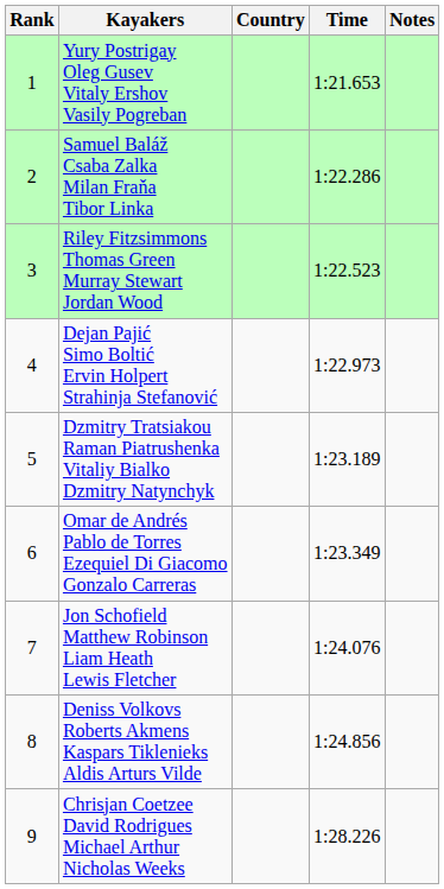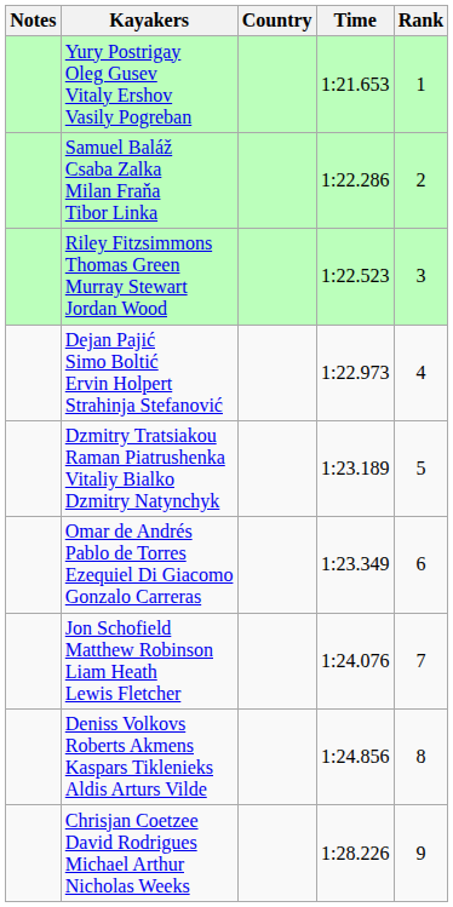 <table class="wikitable" style="text-align:center">
 <tr>
-<th>Rank</th>
+<th>Notes</th>
 <th>Kayakers</th>
 <th>Country</th>
 <th>Time</th>
-<th>Notes</th>
+<th>Rank</th>
 </tr>
 <tr bgcolor=bbffbb>
-<td>1</td>
+<td></td>
 <td align="left"><a href='#'>Yury Postrigay</a><br><a href='#'>Oleg Gusev</a><br><a href='#'>Vitaly Ershov</a><br><a href='#'>Vasily Pogreban</a></td>
 <td align="left"></td>
 <td>1:21.653</td>
-<td></td>
+<td>1</td>
 </tr>
 <tr bgcolor=bbffbb>
-<td>2</td>
+<td></td>
 <td align="left"><a href='#'>Samuel Baláž</a><br><a href='#'>Csaba Zalka</a><br><a href='#'>Milan Fraňa</a><br><a href='#'>Tibor Linka</a></td>
 <td align="left"></td>
 <td>1:22.286</td>
-<td></td>
+<td>2</td>
 </tr>
 <tr bgcolor=bbffbb>
-<td>3</td>
+<td></td>
 <td align="left"><a href='#'>Riley Fitzsimmons</a><br><a href='#'>Thomas Green</a><br><a href='#'>Murray Stewart</a><br><a href='#'>Jordan Wood</a></td>
 <td align="left"></td>
 <td>1:22.523</td>
-<td></td>
+<td>3</td>
 </tr>
 <tr>
-<td>4</td>
+<td></td>
 <td align="left"><a href='#'>Dejan Pajić</a><br><a href='#'>Simo Boltić</a><br><a href='#'>Ervin Holpert</a><br><a href='#'>Strahinja Stefanović</a></td>
 <td align="left"></td>
 <td>1:22.973</td>
-<td></td>
+<td>4</td>
 </tr>
 <tr>
-<td>5</td>
+<td></td>
 <td align="left"><a href='#'>Dzmitry Tratsiakou</a><br><a href='#'>Raman Piatrushenka</a><br><a href='#'>Vitaliy Bialko</a><br><a href='#'>Dzmitry Natynchyk</a></td>
 <td align="left"></td>
 <td>1:23.189</td>
-<td></td>
+<td>5</td>
 </tr>
 <tr>
-<td>6</td>
+<td></td>
 <td align="left"><a href='#'>Omar de Andrés</a><br><a href='#'>Pablo de Torres</a><br><a href='#'>Ezequiel Di Giacomo</a><br><a href='#'>Gonzalo Carreras</a></td>
 <td align="left"></td>
 <td>1:23.349</td>
-<td></td>
+<td>6</td>
 </tr>
 <tr>
-<td>7</td>
+<td></td>
 <td align="left"><a href='#'>Jon Schofield</a><br><a href='#'>Matthew Robinson</a><br><a href='#'>Liam Heath</a><br><a href='#'>Lewis Fletcher</a></td>
 <td align="left"></td>
 <td>1:24.076</td>
-<td></td>
+<td>7</td>
 </tr>
 <tr>
-<td>8</td>
+<td></td>
 <td align="left"><a href='#'>Deniss Volkovs</a><br><a href='#'>Roberts Akmens</a><br><a href='#'>Kaspars Tiklenieks</a><br><a href='#'>Aldis Arturs Vilde</a></td>
 <td align="left"></td>
 <td>1:24.856</td>
-<td></td>
+<td>8</td>
 </tr>
 <tr>
-<td>9</td>
+<td></td>
 <td align="left"><a href='#'>Chrisjan Coetzee</a><br><a href='#'>David Rodrigues</a><br><a href='#'>Michael Arthur</a><br><a href='#'>Nicholas Weeks</a></td>
 <td align="left"></td>
 <td>1:28.226</td>
-<td></td>
+<td>9</td>
 </tr>
 </table>
